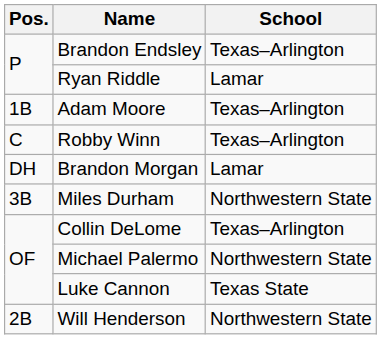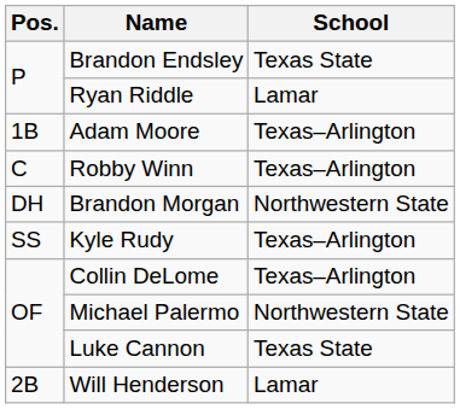 <table class=wikitable>
 <tr>
 <th>Pos.</th>
 <th>Name</th>
 <th>School</th>
 </tr>
 <tr>
 <td rowspan=2>P</td>
 <td>Brandon Endsley</td>
-<td>Texas–Arlington</td>
+<td>Texas State</td>
 </tr>
 <tr>
 <td>Ryan Riddle</td>
 <td>Lamar</td>
 </tr>
 <tr>
 <td>1B</td>
 <td>Adam Moore</td>
 <td>Texas–Arlington</td>
 </tr>
 <tr>
 <td>C</td>
 <td>Robby Winn</td>
 <td>Texas–Arlington</td>
 </tr>
 <tr>
 <td>DH</td>
 <td>Brandon Morgan</td>
-<td>Lamar</td>
+<td>Northwestern State</td>
 </tr>
 <tr>
-<td>3B</td>
-<td>Miles Durham</td>
-<td>Northwestern State</td>
+<td>SS</td>
+<td>Kyle Rudy</td>
+<td>Texas–Arlington</td>
 </tr>
 <tr>
 <td rowspan=3>OF</td>
 <td>Collin DeLome</td>
 <td>Texas–Arlington</td>
 </tr>
 <tr>
 <td>Michael Palermo</td>
 <td>Northwestern State</td>
 </tr>
 <tr>
 <td>Luke Cannon</td>
 <td>Texas State</td>
 </tr>
 <tr>
 <td>2B</td>
 <td>Will Henderson</td>
-<td>Northwestern State</td>
+<td>Lamar</td>
 </tr>
 </table>
